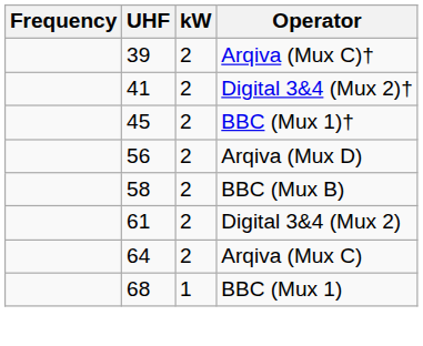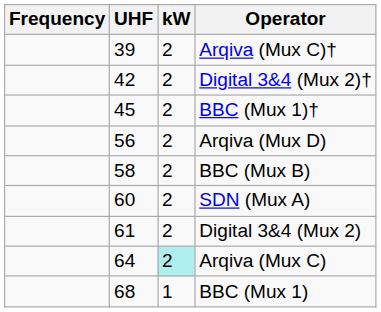 <table class="wikitable sortable">
 <tr>
 <th>Frequency</th>
 <th>UHF</th>
 <th>kW</th>
 <th>Operator</th>
 </tr>
 <tr>
 <td></td>
 <td>39</td>
 <td>2</td>
 <td><a href='#'>Arqiva</a> (Mux C)†</td>
 </tr>
 <tr>
 <td></td>
-<td>41</td>
+<td>42</td>
 <td>2</td>
 <td><a href='#'>Digital 3&4</a> (Mux 2)†</td>
 </tr>
 <tr>
 <td></td>
 <td>45</td>
 <td>2</td>
 <td><a href='#'>BBC</a> (Mux 1)†</td>
 </tr>
 <tr>
 <td></td>
 <td>56</td>
 <td>2</td>
 <td>Arqiva (Mux D)</td>
 </tr>
 <tr>
 <td></td>
 <td>58</td>
 <td>2</td>
 <td>BBC (Mux B)</td>
 </tr>
 <tr>
 <td></td>
+<td>60</td>
+<td>2</td>
+<td><a href='#'>SDN</a> (Mux A)</td>
+</tr>
+<tr>
+<td></td>
 <td>61</td>
 <td>2</td>
 <td>Digital 3&4 (Mux 2)</td>
 </tr>
 <tr>
 <td></td>
 <td>64</td>
-<td>2</td>
+<td style="background: paleturquoise;">2</td>
 <td>Arqiva (Mux C)</td>
 </tr>
 <tr>
 <td></td>
 <td>68</td>
 <td>1</td>
 <td>BBC (Mux 1)</td>
 </tr>
 </table>
